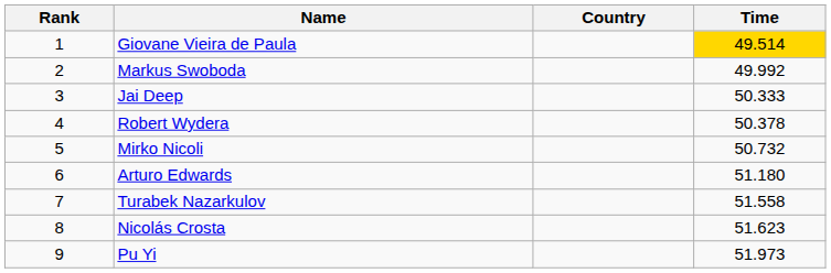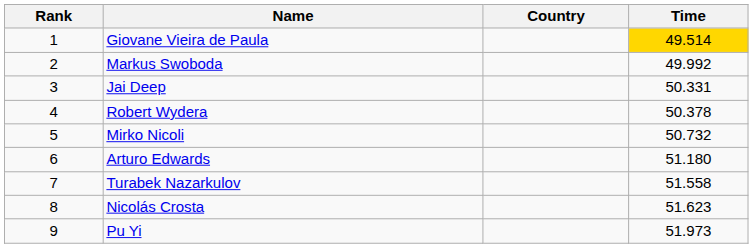 <table class="wikitable" style="text-align:center;width: 50%">
 <tr>
 <th>Rank</th>
 <th>Name</th>
 <th>Country</th>
 <th>Time</th>
 </tr>
 <tr>
 <td>1</td>
 <td align="left"><a href='#'>Giovane Vieira de Paula</a></td>
 <td align="left"></td>
 <td style="background: gold;">49.514</td>
 </tr>
 <tr>
 <td>2</td>
 <td align="left"><a href='#'>Markus Swoboda</a></td>
 <td align="left"></td>
 <td>49.992</td>
 </tr>
 <tr>
 <td>3</td>
 <td align="left"><a href='#'>Jai Deep</a></td>
 <td align="left"></td>
-<td>50.333</td>
+<td>50.331</td>
 </tr>
 <tr>
 <td>4</td>
 <td align="left"><a href='#'>Robert Wydera</a></td>
 <td align="left"></td>
 <td>50.378</td>
 </tr>
 <tr>
 <td>5</td>
 <td align="left"><a href='#'>Mirko Nicoli</a></td>
 <td align="left"></td>
 <td>50.732</td>
 </tr>
 <tr>
 <td>6</td>
 <td align="left"><a href='#'>Arturo Edwards</a></td>
 <td align="left"></td>
 <td>51.180</td>
 </tr>
 <tr>
 <td>7</td>
 <td align="left"><a href='#'>Turabek Nazarkulov</a></td>
 <td align="left"></td>
 <td>51.558</td>
 </tr>
 <tr>
 <td>8</td>
 <td align="left"><a href='#'>Nicolás Crosta</a></td>
 <td align="left"></td>
 <td>51.623</td>
 </tr>
 <tr>
 <td>9</td>
 <td align="left"><a href='#'>Pu Yi</a></td>
 <td align="left"></td>
 <td>51.973</td>
 </tr>
 </table>
